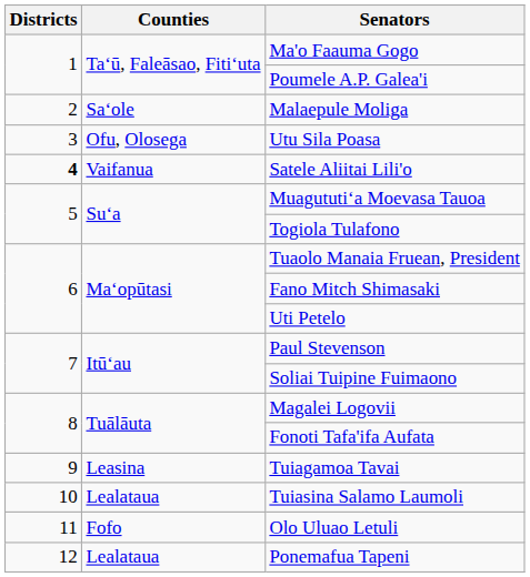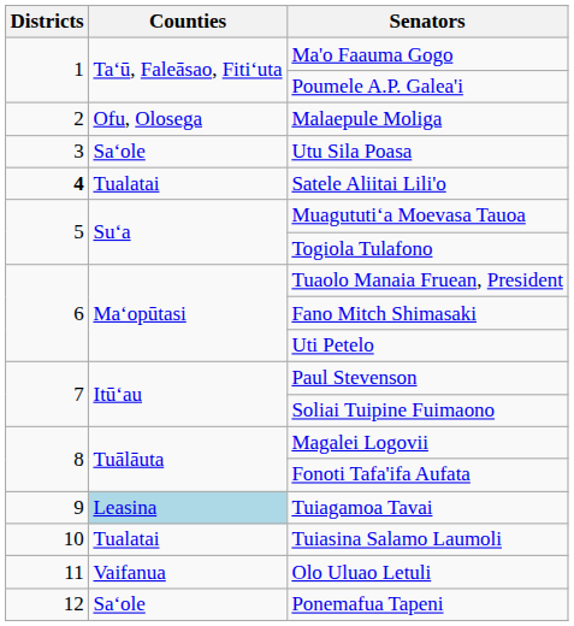 <table class="wikitable sortable">
 <tr>
 <th>Districts</th>
 <th>Counties</th>
 <th>Senators</th>
 </tr>
 <tr>
 <td align=right rowspan=2>1</td>
 <td rowspan=2><a href='#'>Taʻū</a>, <a href='#'>Faleāsao</a>, <a href='#'>Fitiʻuta</a></td>
 <td><a href='#'>Ma'o Faauma Gogo</a></td>
 </tr>
 <tr>
 <td><a href='#'>Poumele A.P. Galea'i</a></td>
 </tr>
 <tr>
 <td align=right>2</td>
-<td><a href='#'>Saʻole</a></td>
+<td><a href='#'>Ofu</a>, <a href='#'>Olosega</a></td>
 <td><a href='#'>Malaepule Moliga</a></td>
 </tr>
 <tr>
 <td align=right>3</td>
-<td><a href='#'>Ofu</a>, <a href='#'>Olosega</a></td>
+<td><a href='#'>Saʻole</a></td>
 <td><a href='#'>Utu Sila Poasa</a></td>
 </tr>
 <tr>
 <td align=right><strong>4</strong></td>
-<td><a href='#'>Vaifanua</a></td>
+<td><a href='#'>Tualatai</a></td>
 <td><a href='#'>Satele Aliitai Lili'o</a></td>
 </tr>
 <tr>
 <td align=right rowspan=2>5</td>
 <td rowspan=2><a href='#'>Suʻa</a></td>
 <td><a href='#'>Muagututiʻa Moevasa Tauoa</a></td>
 </tr>
 <tr>
 <td><a href='#'>Togiola Tulafono</a></td>
 </tr>
 <tr>
 <td align=right rowspan=3>6</td>
 <td rowspan=3><a href='#'>Maʻopūtasi</a></td>
 <td><a href='#'>Tuaolo Manaia Fruean</a>, <a href='#'>President</a></td>
 </tr>
 <tr>
 <td><a href='#'>Fano Mitch Shimasaki</a></td>
 </tr>
 <tr>
 <td><a href='#'>Uti Petelo</a></td>
 </tr>
 <tr>
 <td align=right rowspan=2>7</td>
 <td rowspan=2><a href='#'>Itūʻau</a></td>
 <td><a href='#'>Paul Stevenson</a></td>
 </tr>
 <tr>
 <td><a href='#'>Soliai Tuipine Fuimaono</a></td>
 </tr>
 <tr>
 <td align=right rowspan=2>8</td>
 <td rowspan=2><a href='#'>Tuālāuta</a></td>
 <td><a href='#'>Magalei Logovii</a></td>
 </tr>
 <tr>
 <td><a href='#'>Fonoti Tafa'ifa Aufata</a></td>
 </tr>
 <tr>
 <td align=right>9</td>
-<td><a href='#'>Leasina</a></td>
+<td style="background: lightblue;"><a href='#'>Leasina</a></td>
 <td><a href='#'>Tuiagamoa Tavai</a></td>
 </tr>
 <tr>
 <td align=right>10</td>
-<td><a href='#'>Lealataua</a></td>
+<td><a href='#'>Tualatai</a></td>
 <td><a href='#'>Tuiasina Salamo Laumoli</a></td>
 </tr>
 <tr>
 <td align=right>11</td>
-<td><a href='#'>Fofo</a></td>
+<td><a href='#'>Vaifanua</a></td>
 <td><a href='#'>Olo Uluao Letuli</a></td>
 </tr>
 <tr>
 <td align=right>12</td>
-<td><a href='#'>Lealataua</a></td>
+<td><a href='#'>Saʻole</a></td>
 <td><a href='#'>Ponemafua Tapeni</a></td>
 </tr>
 </table>
